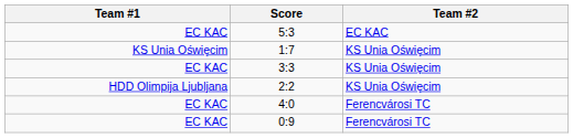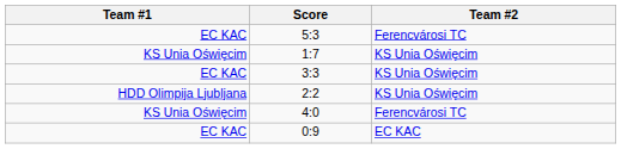 <table class="wikitable" style="text-align: center;">
 <tr>
 <th width=22%>Team #1</th>
 <th width=11%>Score</th>
 <th width=22%>Team #2</th>
 </tr>
 <tr>
 <td style="text-align: right;"><a href='#'>EC KAC</a> </td>
 <td>5:3</td>
-<td style="text-align: left;"> <a href='#'>EC KAC</a></td>
+<td style="text-align: left;"> <a href='#'>Ferencvárosi TC</a></td>
 </tr>
 <tr>
 <td style="text-align: right;"><a href='#'>KS Unia Oświęcim</a> </td>
 <td>1:7</td>
 <td style="text-align: left;"> <a href='#'>KS Unia Oświęcim</a></td>
 </tr>
 <tr>
 <td style="text-align: right;"><a href='#'>EC KAC</a> </td>
 <td>3:3</td>
 <td style="text-align: left;"> <a href='#'>KS Unia Oświęcim</a></td>
 </tr>
 <tr>
 <td style="text-align: right;"><a href='#'>HDD Olimpija Ljubljana</a> </td>
 <td>2:2</td>
 <td style="text-align: left;"> <a href='#'>KS Unia Oświęcim</a></td>
 </tr>
 <tr>
-<td style="text-align: right;"><a href='#'>EC KAC</a> </td>
+<td style="text-align: right;"><a href='#'>KS Unia Oświęcim</a> </td>
 <td>4:0</td>
 <td style="text-align: left;"> <a href='#'>Ferencvárosi TC</a></td>
 </tr>
 <tr>
 <td style="text-align: right;"><a href='#'>EC KAC</a> </td>
 <td>0:9</td>
-<td style="text-align: left;"> <a href='#'>Ferencvárosi TC</a></td>
+<td style="text-align: left;"> <a href='#'>EC KAC</a></td>
 </tr>
 </table>
